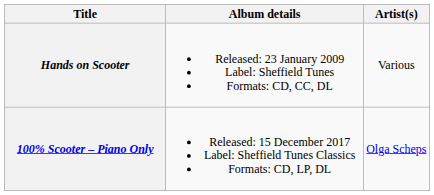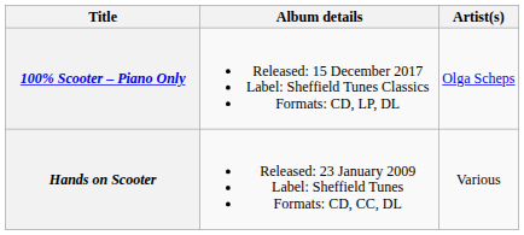 <table class="wikitable plainrowheaders" style="text-align:center;" border="1">
 <tr>
 <th scope="col" style="width:13em;">Title</th>
 <th scope="col" style="width:16em;">Album details</th>
 <th scope="col">Artist(s)</th>
 </tr>
 <tr>
+<th scope="row"><em><a href='#'>100% Scooter – Piano Only</a></em></th>
+<td><br><ul><li>Released: 15 December 2017</li><li>Label: Sheffield Tunes Classics</li><li>Formats: CD, LP, DL</li></ul></td>
+<td><a href='#'>Olga Scheps</a></td>
+</tr>
+<tr>
 <th scope="row"><em>Hands on Scooter</em></th>
 <td><br><ul><li>Released: 23 January 2009</li><li>Label: Sheffield Tunes</li><li>Formats: CD, CC, DL</li></ul></td>
 <td>Various</td>
 </tr>
-<tr>
-<th scope="row"><em><a href='#'>100% Scooter – Piano Only</a></em></th>
-<td><br><ul><li>Released: 15 December 2017</li><li>Label: Sheffield Tunes Classics</li><li>Formats: CD, LP, DL</li></ul></td>
-<td><a href='#'>Olga Scheps</a></td>
-</tr>
 </table>
